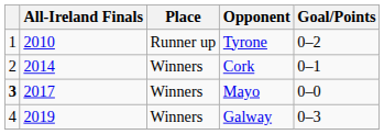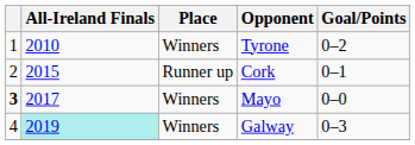 <table class="wikitable collapsible">
 <tr>
 <th></th>
 <th>All-Ireland Finals</th>
 <th>Place</th>
 <th>Opponent</th>
 <th>Goal/Points</th>
 </tr>
 <tr>
 <td>1</td>
 <td><a href='#'>2010</a></td>
-<td>Runner up</td>
+<td>Winners</td>
 <td><a href='#'>Tyrone</a></td>
 <td>0–2</td>
 </tr>
 <tr>
 <td>2</td>
-<td><a href='#'>2014</a></td>
-<td>Winners</td>
+<td><a href='#'>2015</a></td>
+<td>Runner up</td>
 <td><a href='#'>Cork</a></td>
 <td>0–1</td>
 </tr>
 <tr>
 <td><strong>3</strong></td>
 <td><a href='#'>2017</a></td>
 <td>Winners</td>
 <td><a href='#'>Mayo</a></td>
 <td>0–0</td>
 </tr>
 <tr>
 <td>4</td>
-<td><a href='#'>2019</a></td>
+<td style="background: paleturquoise;"><a href='#'>2019</a></td>
 <td>Winners</td>
 <td><a href='#'>Galway</a></td>
 <td>0–3</td>
 </tr>
 <tr>
 </tr>
 </table>
